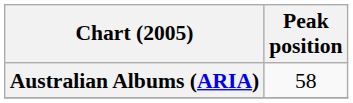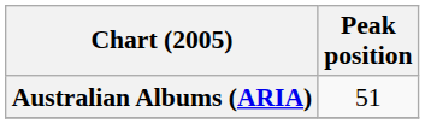 <table class="wikitable sortable plainrowheaders" style="text-align:center">
 <tr>
 <th scope="col">Chart (2005)</th>
 <th scope="col">Peak<br>position</th>
 </tr>
 <tr>
 <th scope="row">Australian Albums (<a href='#'>ARIA</a>)</th>
-<td>58</td>
+<td>51</td>
 </tr>
 <tr>
 </tr>
 </table>
